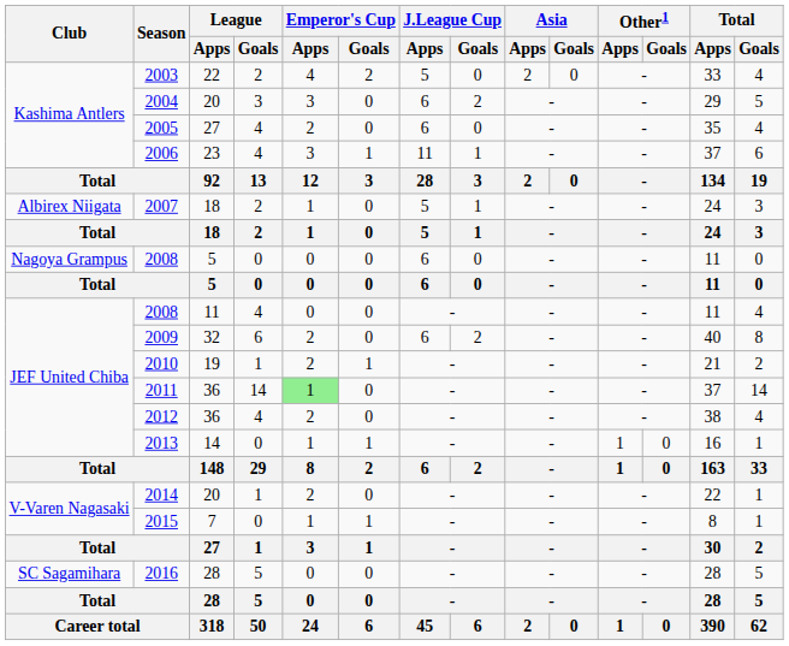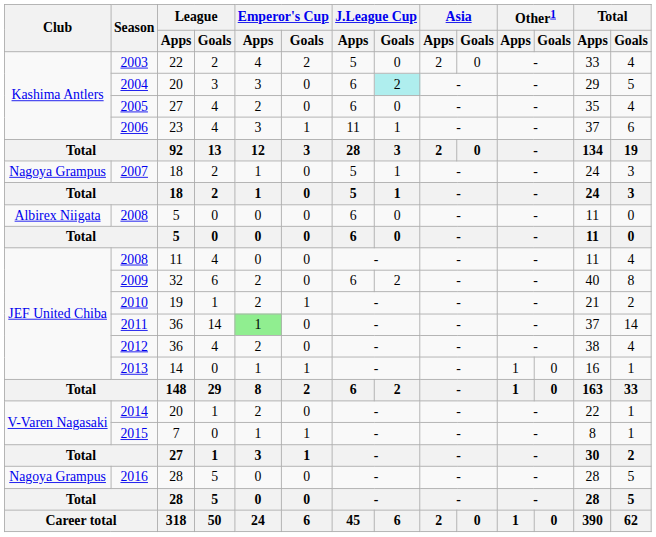 <table class="wikitable" style="text-align:center;">
 <tr>
 <th rowspan="2">Club</th>
 <th rowspan="2">Season</th>
 <th colspan="2">League</th>
 <th colspan="2"><a href='#'>Emperor's Cup</a></th>
 <th colspan="2"><a href='#'>J.League Cup</a></th>
 <th colspan="2"><a href='#'>Asia</a></th>
 <th colspan="2">Other<sup><a href='#'>1</a></sup></th>
 <th colspan="2">Total</th>
 </tr>
 <tr>
 <th>Apps</th>
 <th>Goals</th>
 <th>Apps</th>
 <th>Goals</th>
 <th>Apps</th>
 <th>Goals</th>
 <th>Apps</th>
 <th>Goals</th>
 <th>Apps</th>
 <th>Goals</th>
 <th>Apps</th>
 <th>Goals</th>
 </tr>
 <tr>
 <td rowspan="4"><a href='#'>Kashima Antlers</a></td>
 <td><a href='#'>2003</a></td>
 <td>22</td>
 <td>2</td>
 <td>4</td>
 <td>2</td>
 <td>5</td>
 <td>0</td>
 <td>2</td>
 <td>0</td>
 <td colspan="2">-</td>
 <td>33</td>
 <td>4</td>
 </tr>
 <tr>
 <td><a href='#'>2004</a></td>
 <td>20</td>
 <td>3</td>
 <td>3</td>
 <td>0</td>
 <td>6</td>
-<td>2</td>
+<td style="background: paleturquoise;">2</td>
 <td colspan="2">-</td>
 <td colspan="2">-</td>
 <td>29</td>
 <td>5</td>
 </tr>
 <tr>
 <td><a href='#'>2005</a></td>
 <td>27</td>
 <td>4</td>
 <td>2</td>
 <td>0</td>
 <td>6</td>
 <td>0</td>
 <td colspan="2">-</td>
 <td colspan="2">-</td>
 <td>35</td>
 <td>4</td>
 </tr>
 <tr>
 <td><a href='#'>2006</a></td>
 <td>23</td>
 <td>4</td>
 <td>3</td>
 <td>1</td>
 <td>11</td>
 <td>1</td>
 <td colspan="2">-</td>
 <td colspan="2">-</td>
 <td>37</td>
 <td>6</td>
 </tr>
 <tr>
 <th colspan="2">Total</th>
 <th>92</th>
 <th>13</th>
 <th>12</th>
 <th>3</th>
 <th>28</th>
 <th>3</th>
 <th>2</th>
 <th>0</th>
 <th colspan="2">-</th>
 <th>134</th>
 <th>19</th>
 </tr>
 <tr>
-<td><a href='#'>Albirex Niigata</a></td>
+<td><a href='#'>Nagoya Grampus</a></td>
 <td><a href='#'>2007</a></td>
 <td>18</td>
 <td>2</td>
 <td>1</td>
 <td>0</td>
 <td>5</td>
 <td>1</td>
 <td colspan="2">-</td>
 <td colspan="2">-</td>
 <td>24</td>
 <td>3</td>
 </tr>
 <tr>
 <th colspan="2">Total</th>
 <th>18</th>
 <th>2</th>
 <th>1</th>
 <th>0</th>
 <th>5</th>
 <th>1</th>
 <th colspan="2">-</th>
 <th colspan="2">-</th>
 <th>24</th>
 <th>3</th>
 </tr>
 <tr>
-<td><a href='#'>Nagoya Grampus</a></td>
+<td><a href='#'>Albirex Niigata</a></td>
 <td><a href='#'>2008</a></td>
 <td>5</td>
 <td>0</td>
 <td>0</td>
 <td>0</td>
 <td>6</td>
 <td>0</td>
 <td colspan="2">-</td>
 <td colspan="2">-</td>
 <td>11</td>
 <td>0</td>
 </tr>
 <tr>
 <th colspan="2">Total</th>
 <th>5</th>
 <th>0</th>
 <th>0</th>
 <th>0</th>
 <th>6</th>
 <th>0</th>
 <th colspan="2">-</th>
 <th colspan="2">-</th>
 <th>11</th>
 <th>0</th>
 </tr>
 <tr>
 <td rowspan="6"><a href='#'>JEF United Chiba</a></td>
 <td><a href='#'>2008</a></td>
 <td>11</td>
 <td>4</td>
 <td>0</td>
 <td>0</td>
 <td colspan="2">-</td>
 <td colspan="2">-</td>
 <td colspan="2">-</td>
 <td>11</td>
 <td>4</td>
 </tr>
 <tr>
 <td><a href='#'>2009</a></td>
 <td>32</td>
 <td>6</td>
 <td>2</td>
 <td>0</td>
 <td>6</td>
 <td>2</td>
 <td colspan="2">-</td>
 <td colspan="2">-</td>
 <td>40</td>
 <td>8</td>
 </tr>
 <tr>
 <td><a href='#'>2010</a></td>
 <td>19</td>
 <td>1</td>
 <td>2</td>
 <td>1</td>
 <td colspan="2">-</td>
 <td colspan="2">-</td>
 <td colspan="2">-</td>
 <td>21</td>
 <td>2</td>
 </tr>
 <tr>
 <td><a href='#'>2011</a></td>
 <td>36</td>
 <td>14</td>
 <td style="background: lightgreen;">1</td>
 <td>0</td>
 <td colspan="2">-</td>
 <td colspan="2">-</td>
 <td colspan="2">-</td>
 <td>37</td>
 <td>14</td>
 </tr>
 <tr>
 <td><a href='#'>2012</a></td>
 <td>36</td>
 <td>4</td>
 <td>2</td>
 <td>0</td>
 <td colspan="2">-</td>
 <td colspan="2">-</td>
 <td colspan="2">-</td>
 <td>38</td>
 <td>4</td>
 </tr>
 <tr>
 <td><a href='#'>2013</a></td>
 <td>14</td>
 <td>0</td>
 <td>1</td>
 <td>1</td>
 <td colspan="2">-</td>
 <td colspan="2">-</td>
 <td>1</td>
 <td>0</td>
 <td>16</td>
 <td>1</td>
 </tr>
 <tr>
 <th colspan="2">Total</th>
 <th>148</th>
 <th>29</th>
 <th>8</th>
 <th>2</th>
 <th>6</th>
 <th>2</th>
 <th colspan="2">-</th>
 <th>1</th>
 <th>0</th>
 <th>163</th>
 <th>33</th>
 </tr>
 <tr>
 <td rowspan="2"><a href='#'>V-Varen Nagasaki</a></td>
 <td><a href='#'>2014</a></td>
 <td>20</td>
 <td>1</td>
 <td>2</td>
 <td>0</td>
 <td colspan="2">-</td>
 <td colspan="2">-</td>
 <td colspan="2">-</td>
 <td>22</td>
 <td>1</td>
 </tr>
 <tr>
 <td><a href='#'>2015</a></td>
 <td>7</td>
 <td>0</td>
 <td>1</td>
 <td>1</td>
 <td colspan="2">-</td>
 <td colspan="2">-</td>
 <td colspan="2">-</td>
 <td>8</td>
 <td>1</td>
 </tr>
 <tr>
 <th colspan="2">Total</th>
 <th>27</th>
 <th>1</th>
 <th>3</th>
 <th>1</th>
 <th colspan="2">-</th>
 <th colspan="2">-</th>
 <th colspan="2">-</th>
 <th>30</th>
 <th>2</th>
 </tr>
 <tr>
-<td><a href='#'>SC Sagamihara</a></td>
+<td><a href='#'>Nagoya Grampus</a></td>
 <td><a href='#'>2016</a></td>
 <td>28</td>
 <td>5</td>
 <td>0</td>
 <td>0</td>
 <td colspan="2">-</td>
 <td colspan="2">-</td>
 <td colspan="2">-</td>
 <td>28</td>
 <td>5</td>
 </tr>
 <tr>
 <th colspan="2">Total</th>
 <th>28</th>
 <th>5</th>
 <th>0</th>
 <th>0</th>
 <th colspan="2">-</th>
 <th colspan="2">-</th>
 <th colspan="2">-</th>
 <th>28</th>
 <th>5</th>
 </tr>
 <tr>
 <th colspan="2">Career total</th>
 <th>318</th>
 <th>50</th>
 <th>24</th>
 <th>6</th>
 <th>45</th>
 <th>6</th>
 <th>2</th>
 <th>0</th>
 <th>1</th>
 <th>0</th>
 <th>390</th>
 <th>62</th>
 </tr>
 </table>
